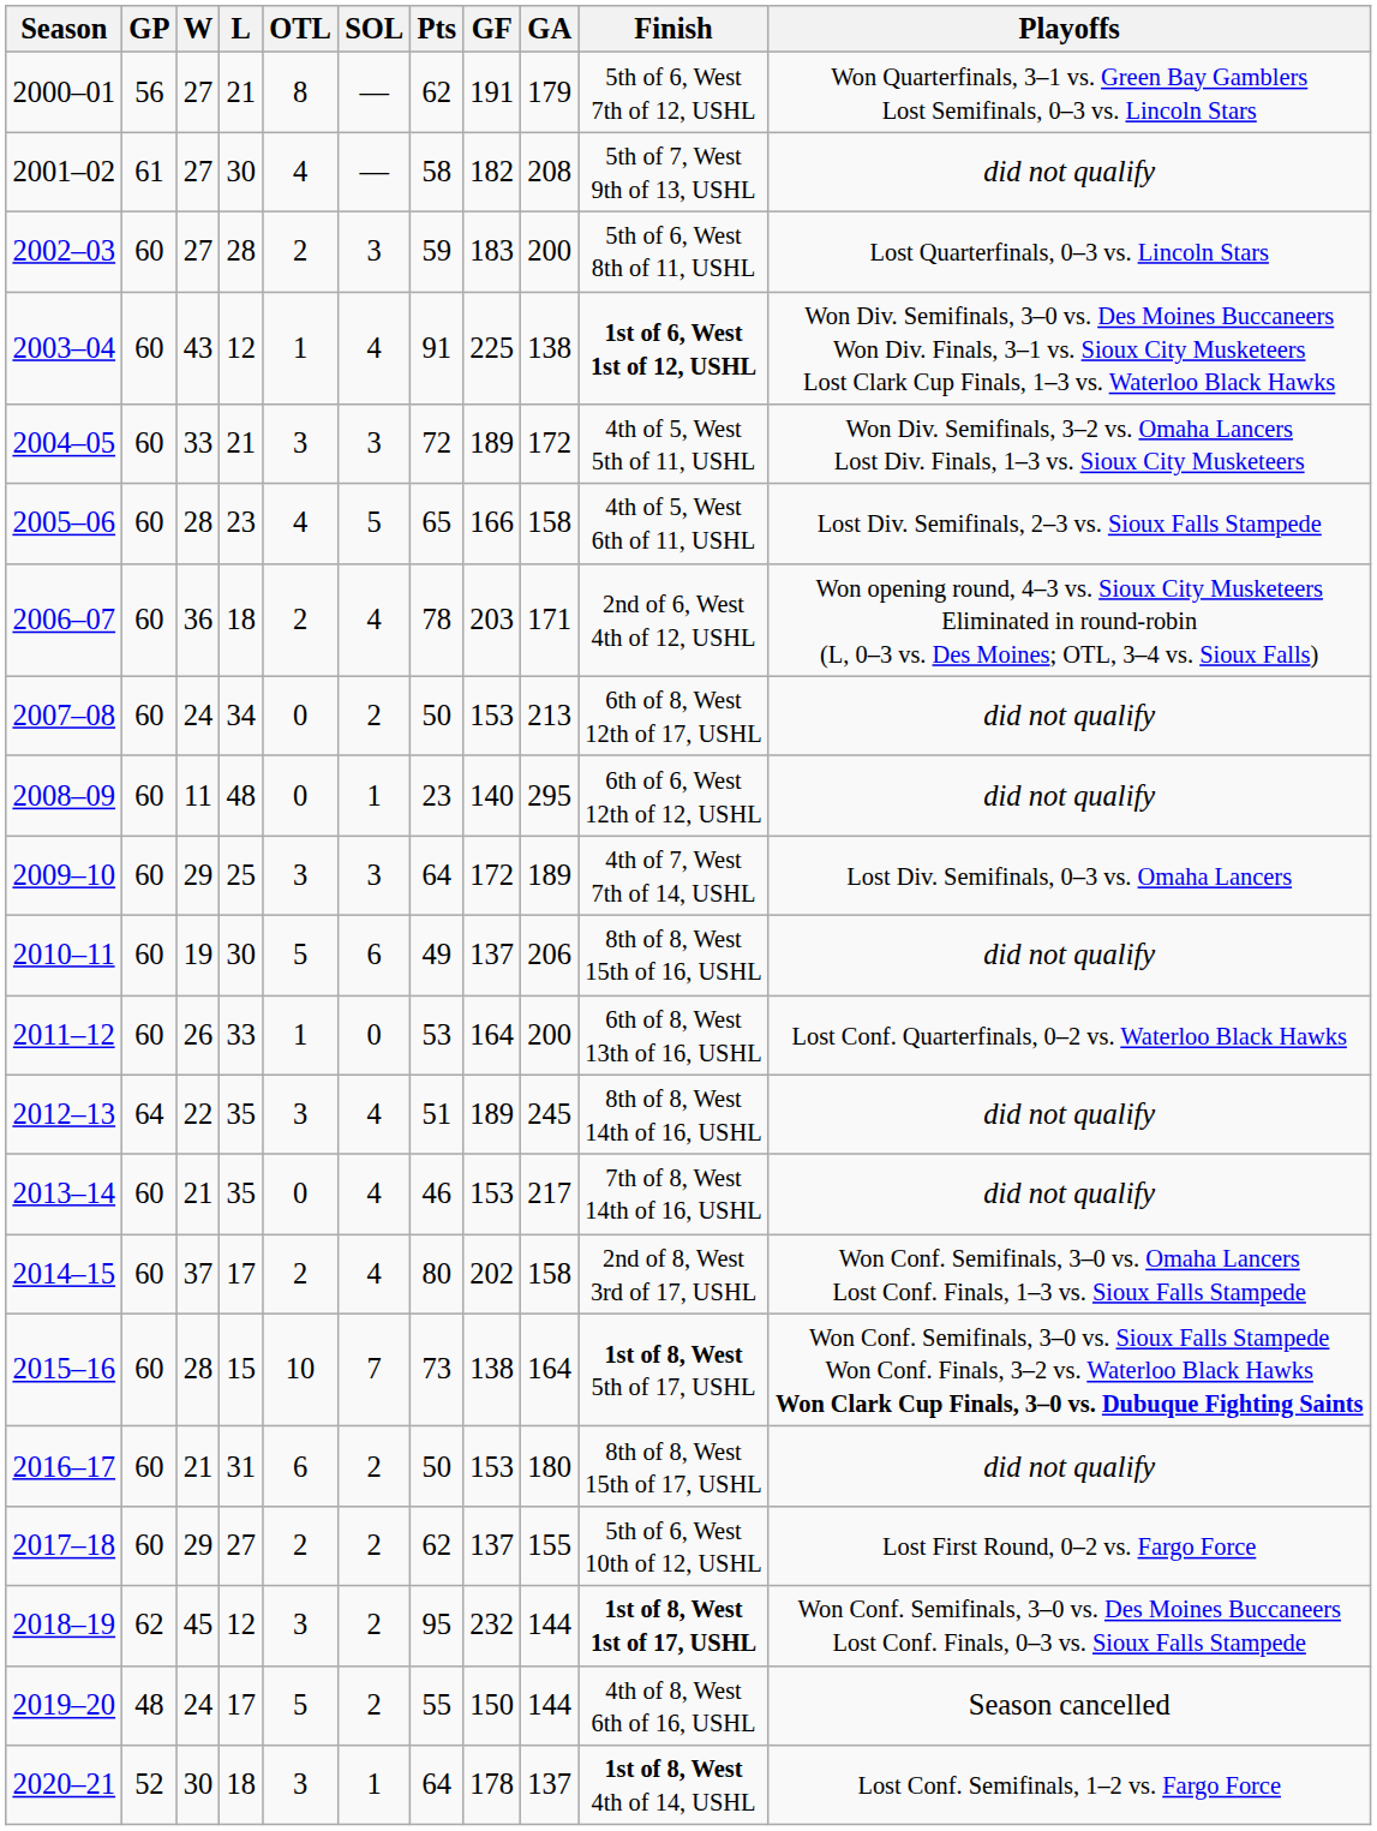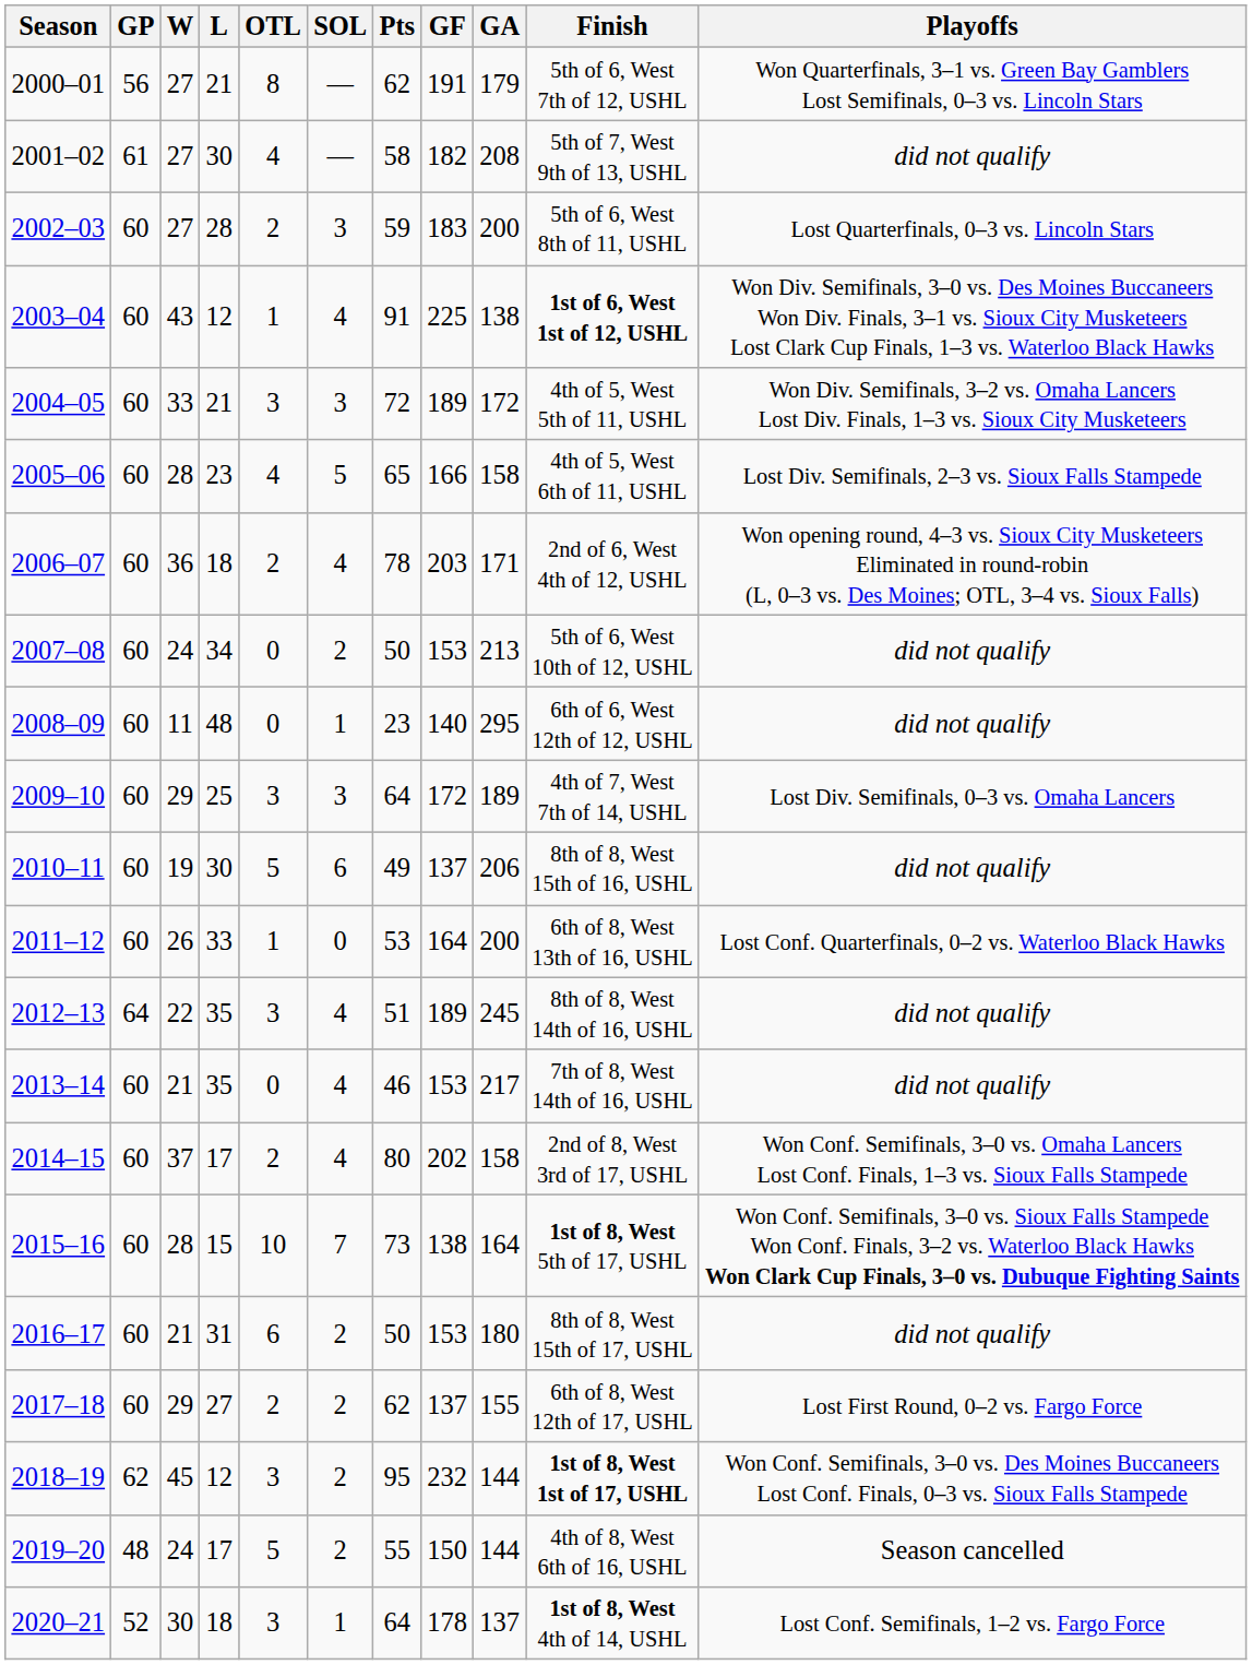 <table class="wikitable" style="text-align:center">
 <tr>
 <th>Season</th>
 <th>GP</th>
 <th>W</th>
 <th>L</th>
 <th>OTL</th>
 <th>SOL</th>
 <th>Pts</th>
 <th>GF</th>
 <th>GA</th>
 <th>Finish</th>
 <th>Playoffs</th>
 </tr>
 <tr>
 <td>2000–01</td>
 <td>56</td>
 <td>27</td>
 <td>21</td>
 <td>8</td>
 <td>—</td>
 <td>62</td>
 <td>191</td>
 <td>179</td>
 <td><small>5th of 6, West<br>7th of 12, USHL</small></td>
 <td><small>Won Quarterfinals, 3–1 vs. <a href='#'>Green Bay Gamblers</a><br>Lost Semifinals, 0–3 vs. <a href='#'>Lincoln Stars</a></small></td>
 </tr>
 <tr>
 <td>2001–02</td>
 <td>61</td>
 <td>27</td>
 <td>30</td>
 <td>4</td>
 <td>—</td>
 <td>58</td>
 <td>182</td>
 <td>208</td>
 <td><small>5th of 7, West<br>9th of 13, USHL</small></td>
 <td><em>did not qualify</em></td>
 </tr>
 <tr>
 <td><a href='#'>2002–03</a></td>
 <td>60</td>
 <td>27</td>
 <td>28</td>
 <td>2</td>
 <td>3</td>
 <td>59</td>
 <td>183</td>
 <td>200</td>
 <td><small>5th of 6, West<br>8th of 11, USHL</small></td>
 <td><small>Lost Quarterfinals, 0–3 vs. <a href='#'>Lincoln Stars</a></small></td>
 </tr>
 <tr>
 <td><a href='#'>2003–04</a></td>
 <td>60</td>
 <td>43</td>
 <td>12</td>
 <td>1</td>
 <td>4</td>
 <td>91</td>
 <td>225</td>
 <td>138</td>
 <td><small><strong>1st of 6, West<br>1st of 12, USHL</strong></small></td>
 <td><small>Won Div. Semifinals, 3–0 vs. <a href='#'>Des Moines Buccaneers</a><br>Won Div. Finals, 3–1 vs. <a href='#'>Sioux City Musketeers</a><br>Lost Clark Cup Finals, 1–3 vs. <a href='#'>Waterloo Black Hawks</a></small></td>
 </tr>
 <tr>
 <td><a href='#'>2004–05</a></td>
 <td>60</td>
 <td>33</td>
 <td>21</td>
 <td>3</td>
 <td>3</td>
 <td>72</td>
 <td>189</td>
 <td>172</td>
 <td><small>4th of 5, West<br>5th of 11, USHL</small></td>
 <td><small>Won Div. Semifinals, 3–2 vs. <a href='#'>Omaha Lancers</a><br>Lost Div. Finals, 1–3 vs. <a href='#'>Sioux City Musketeers</a></small></td>
 </tr>
 <tr>
 <td><a href='#'>2005–06</a></td>
 <td>60</td>
 <td>28</td>
 <td>23</td>
 <td>4</td>
 <td>5</td>
 <td>65</td>
 <td>166</td>
 <td>158</td>
 <td><small>4th of 5, West<br>6th of 11, USHL</small></td>
 <td><small>Lost Div. Semifinals, 2–3 vs. <a href='#'>Sioux Falls Stampede</a></small></td>
 </tr>
 <tr>
 <td><a href='#'>2006–07</a></td>
 <td>60</td>
 <td>36</td>
 <td>18</td>
 <td>2</td>
 <td>4</td>
 <td>78</td>
 <td>203</td>
 <td>171</td>
 <td><small>2nd of 6, West<br>4th of 12, USHL</small></td>
 <td><small>Won opening round, 4–3 vs. <a href='#'>Sioux City Musketeers</a><br>Eliminated in round-robin<br>(L, 0–3 vs. <a href='#'>Des Moines</a>; OTL, 3–4 vs. <a href='#'>Sioux Falls</a>)</small></td>
 </tr>
 <tr>
 <td><a href='#'>2007–08</a></td>
 <td>60</td>
 <td>24</td>
 <td>34</td>
 <td>0</td>
 <td>2</td>
 <td>50</td>
 <td>153</td>
 <td>213</td>
-<td><small>6th of 8, West<br>12th of 17, USHL</small></td>
+<td><small>5th of 6, West<br>10th of 12, USHL</small></td>
 <td><em>did not qualify</em></td>
 </tr>
 <tr>
 <td><a href='#'>2008–09</a></td>
 <td>60</td>
 <td>11</td>
 <td>48</td>
 <td>0</td>
 <td>1</td>
 <td>23</td>
 <td>140</td>
 <td>295</td>
 <td><small>6th of 6, West<br>12th of 12, USHL</small></td>
 <td><em>did not qualify</em></td>
 </tr>
 <tr>
 <td><a href='#'>2009–10</a></td>
 <td>60</td>
 <td>29</td>
 <td>25</td>
 <td>3</td>
 <td>3</td>
 <td>64</td>
 <td>172</td>
 <td>189</td>
 <td><small>4th of 7, West<br>7th of 14, USHL</small></td>
 <td><small>Lost Div. Semifinals, 0–3 vs. <a href='#'>Omaha Lancers</a></small></td>
 </tr>
 <tr>
 <td><a href='#'>2010–11</a></td>
 <td>60</td>
 <td>19</td>
 <td>30</td>
 <td>5</td>
 <td>6</td>
 <td>49</td>
 <td>137</td>
 <td>206</td>
 <td><small>8th of 8, West<br>15th of 16, USHL</small></td>
 <td><em>did not qualify</em></td>
 </tr>
 <tr>
 <td><a href='#'>2011–12</a></td>
 <td>60</td>
 <td>26</td>
 <td>33</td>
 <td>1</td>
 <td>0</td>
 <td>53</td>
 <td>164</td>
 <td>200</td>
 <td><small>6th of 8, West<br>13th of 16, USHL</small></td>
 <td><small>Lost Conf. Quarterfinals, 0–2 vs. <a href='#'>Waterloo Black Hawks</a></small></td>
 </tr>
 <tr>
 <td><a href='#'>2012–13</a></td>
 <td>64</td>
 <td>22</td>
 <td>35</td>
 <td>3</td>
 <td>4</td>
 <td>51</td>
 <td>189</td>
 <td>245</td>
 <td><small>8th of 8, West<br>14th of 16, USHL</small></td>
 <td><em>did not qualify</em></td>
 </tr>
 <tr>
 <td><a href='#'>2013–14</a></td>
 <td>60</td>
 <td>21</td>
 <td>35</td>
 <td>0</td>
 <td>4</td>
 <td>46</td>
 <td>153</td>
 <td>217</td>
 <td><small>7th of 8, West<br>14th of 16, USHL</small></td>
 <td><em>did not qualify</em></td>
 </tr>
 <tr>
 <td><a href='#'>2014–15</a></td>
 <td>60</td>
 <td>37</td>
 <td>17</td>
 <td>2</td>
 <td>4</td>
 <td>80</td>
 <td>202</td>
 <td>158</td>
 <td><small>2nd of 8, West<br>3rd of 17, USHL</small></td>
 <td><small>Won Conf. Semifinals, 3–0 vs. <a href='#'>Omaha Lancers</a><br>Lost Conf. Finals, 1–3 vs. <a href='#'>Sioux Falls Stampede</a></small></td>
 </tr>
 <tr>
 <td><a href='#'>2015–16</a></td>
 <td>60</td>
 <td>28</td>
 <td>15</td>
 <td>10</td>
 <td>7</td>
 <td>73</td>
 <td>138</td>
 <td>164</td>
 <td><small><strong>1st of 8, West</strong><br>5th of 17, USHL</small></td>
 <td><small>Won Conf. Semifinals, 3–0 vs. <a href='#'>Sioux Falls Stampede</a><br>Won Conf. Finals, 3–2 vs. <a href='#'>Waterloo Black Hawks</a><br><strong>Won Clark Cup Finals, 3–0 vs. <a href='#'>Dubuque Fighting Saints</a></strong></small></td>
 </tr>
 <tr>
 <td><a href='#'>2016–17</a></td>
 <td>60</td>
 <td>21</td>
 <td>31</td>
 <td>6</td>
 <td>2</td>
 <td>50</td>
 <td>153</td>
 <td>180</td>
 <td><small>8th of 8, West<br>15th of 17, USHL</small></td>
 <td><em>did not qualify</em></td>
 </tr>
 <tr>
 <td><a href='#'>2017–18</a></td>
 <td>60</td>
 <td>29</td>
 <td>27</td>
 <td>2</td>
 <td>2</td>
 <td>62</td>
 <td>137</td>
 <td>155</td>
-<td><small>5th of 6, West<br>10th of 12, USHL</small></td>
+<td><small>6th of 8, West<br>12th of 17, USHL</small></td>
 <td><small>Lost First Round, 0–2 vs. <a href='#'>Fargo Force</a></small></td>
 </tr>
 <tr>
 <td><a href='#'>2018–19</a></td>
 <td>62</td>
 <td>45</td>
 <td>12</td>
 <td>3</td>
 <td>2</td>
 <td>95</td>
 <td>232</td>
 <td>144</td>
 <td><small><strong>1st of 8, West<br>1st of 17, USHL</strong></small></td>
 <td><small>Won Conf. Semifinals, 3–0 vs. <a href='#'>Des Moines Buccaneers</a><br>Lost Conf. Finals, 0–3 vs. <a href='#'>Sioux Falls Stampede</a></small></td>
 </tr>
 <tr>
 <td><a href='#'>2019–20</a></td>
 <td>48</td>
 <td>24</td>
 <td>17</td>
 <td>5</td>
 <td>2</td>
 <td>55</td>
 <td>150</td>
 <td>144</td>
 <td><small>4th of 8, West<br>6th of 16, USHL</small></td>
 <td>Season cancelled</td>
 </tr>
 <tr>
 <td><a href='#'>2020–21</a></td>
 <td>52</td>
 <td>30</td>
 <td>18</td>
 <td>3</td>
 <td>1</td>
 <td>64</td>
 <td>178</td>
 <td>137</td>
 <td><small><strong>1st of 8, West</strong><br>4th of 14, USHL</small></td>
 <td><small>Lost Conf. Semifinals, 1–2 vs. <a href='#'>Fargo Force</a></small></td>
 </tr>
 </table>
